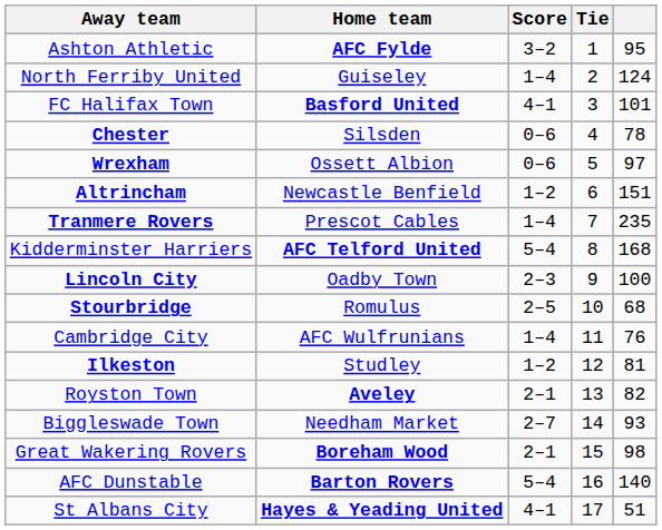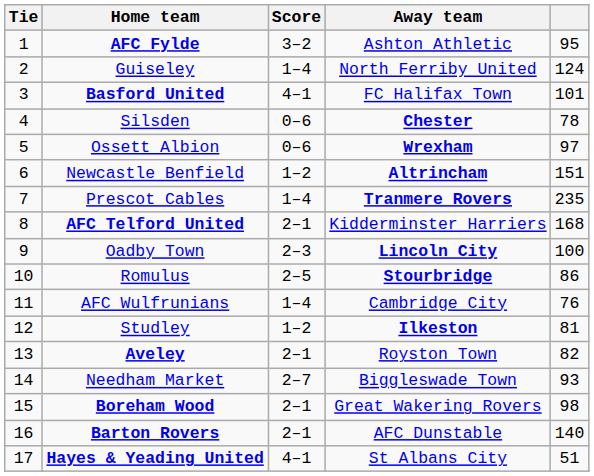 <table class="wikitable" style="text-align: center; font-size:85%">
 <tr>
-<th>Away team</th>
+<th>Tie</th>
 <th>Home team</th>
 <th>Score</th>
-<th>Tie</th>
+<th>Away team</th>
 <th></th>
 </tr>
 <tr>
-<td><a href='#'>Ashton Athletic</a></td>
+<td>1</td>
 <td><strong><a href='#'>AFC Fylde</a></strong></td>
 <td>3–2</td>
-<td>1</td>
+<td><a href='#'>Ashton Athletic</a></td>
 <td>95</td>
 </tr>
 <tr>
-<td><a href='#'>North Ferriby United</a></td>
+<td>2</td>
 <td><a href='#'>Guiseley</a></td>
 <td>1–4</td>
-<td>2</td>
+<td><a href='#'>North Ferriby United</a></td>
 <td>124</td>
 </tr>
 <tr>
-<td><a href='#'>FC Halifax Town</a></td>
+<td>3</td>
 <td><strong><a href='#'>Basford United</a></strong></td>
 <td>4–1</td>
-<td>3</td>
+<td><a href='#'>FC Halifax Town</a></td>
 <td>101</td>
 </tr>
 <tr>
-<td><strong><a href='#'>Chester</a></strong></td>
+<td>4</td>
 <td><a href='#'>Silsden</a></td>
 <td>0–6</td>
-<td>4</td>
+<td><strong><a href='#'>Chester</a></strong></td>
 <td>78</td>
 </tr>
 <tr>
-<td><strong><a href='#'>Wrexham</a></strong></td>
+<td>5</td>
 <td><a href='#'>Ossett Albion</a></td>
 <td>0–6</td>
-<td>5</td>
+<td><strong><a href='#'>Wrexham</a></strong></td>
 <td>97</td>
 </tr>
 <tr>
-<td><strong><a href='#'>Altrincham</a></strong></td>
+<td>6</td>
 <td><a href='#'>Newcastle Benfield</a></td>
 <td>1–2</td>
-<td>6</td>
+<td><strong><a href='#'>Altrincham</a></strong></td>
 <td>151</td>
 </tr>
 <tr>
-<td><strong><a href='#'>Tranmere Rovers</a></strong></td>
+<td>7</td>
 <td><a href='#'>Prescot Cables</a></td>
 <td>1–4</td>
-<td>7</td>
+<td><strong><a href='#'>Tranmere Rovers</a></strong></td>
 <td>235</td>
 </tr>
 <tr>
+<td>8</td>
+<td><strong><a href='#'>AFC Telford United</a></strong></td>
+<td>2–1</td>
 <td><a href='#'>Kidderminster Harriers</a></td>
-<td><strong><a href='#'>AFC Telford United</a></strong></td>
-<td>5–4 </td>
-<td>8</td>
 <td>168</td>
 </tr>
 <tr>
-<td><strong><a href='#'>Lincoln City</a></strong></td>
+<td>9</td>
 <td><a href='#'>Oadby Town</a></td>
 <td>2–3</td>
-<td>9</td>
+<td><strong><a href='#'>Lincoln City</a></strong></td>
 <td>100</td>
 </tr>
 <tr>
-<td><strong><a href='#'>Stourbridge</a></strong></td>
+<td>10</td>
 <td><a href='#'>Romulus</a></td>
 <td>2–5</td>
-<td>10</td>
-<td>68</td>
+<td><strong><a href='#'>Stourbridge</a></strong></td>
+<td>86</td>
 </tr>
 <tr>
-<td><a href='#'>Cambridge City</a></td>
+<td>11</td>
 <td><a href='#'>AFC Wulfrunians</a></td>
 <td>1–4</td>
-<td>11</td>
+<td><a href='#'>Cambridge City</a></td>
 <td>76</td>
 </tr>
 <tr>
-<td><strong><a href='#'>Ilkeston</a></strong></td>
+<td>12</td>
 <td><a href='#'>Studley</a></td>
 <td>1–2</td>
-<td>12</td>
+<td><strong><a href='#'>Ilkeston</a></strong></td>
 <td>81</td>
 </tr>
 <tr>
-<td><a href='#'>Royston Town</a></td>
+<td>13</td>
 <td><strong><a href='#'>Aveley</a></strong></td>
 <td>2–1 </td>
-<td>13</td>
+<td><a href='#'>Royston Town</a></td>
 <td>82</td>
 </tr>
 <tr>
-<td><a href='#'>Biggleswade Town</a></td>
+<td>14</td>
 <td><a href='#'>Needham Market</a></td>
 <td>2–7</td>
-<td>14</td>
+<td><a href='#'>Biggleswade Town</a></td>
 <td>93</td>
 </tr>
 <tr>
-<td><a href='#'>Great Wakering Rovers</a></td>
+<td>15</td>
 <td><strong><a href='#'>Boreham Wood</a></strong></td>
 <td>2–1</td>
-<td>15</td>
+<td><a href='#'>Great Wakering Rovers</a></td>
 <td>98</td>
 </tr>
 <tr>
+<td>16</td>
+<td><strong><a href='#'>Barton Rovers</a></strong></td>
+<td>2–1 </td>
 <td><a href='#'>AFC Dunstable</a></td>
-<td><strong><a href='#'>Barton Rovers</a></strong></td>
-<td>5–4 </td>
-<td>16</td>
 <td>140</td>
 </tr>
 <tr>
-<td><a href='#'>St Albans City</a></td>
+<td>17</td>
 <td><strong><a href='#'>Hayes & Yeading United</a></strong></td>
 <td>4–1</td>
-<td>17</td>
+<td><a href='#'>St Albans City</a></td>
 <td>51</td>
 </tr>
 </table>
